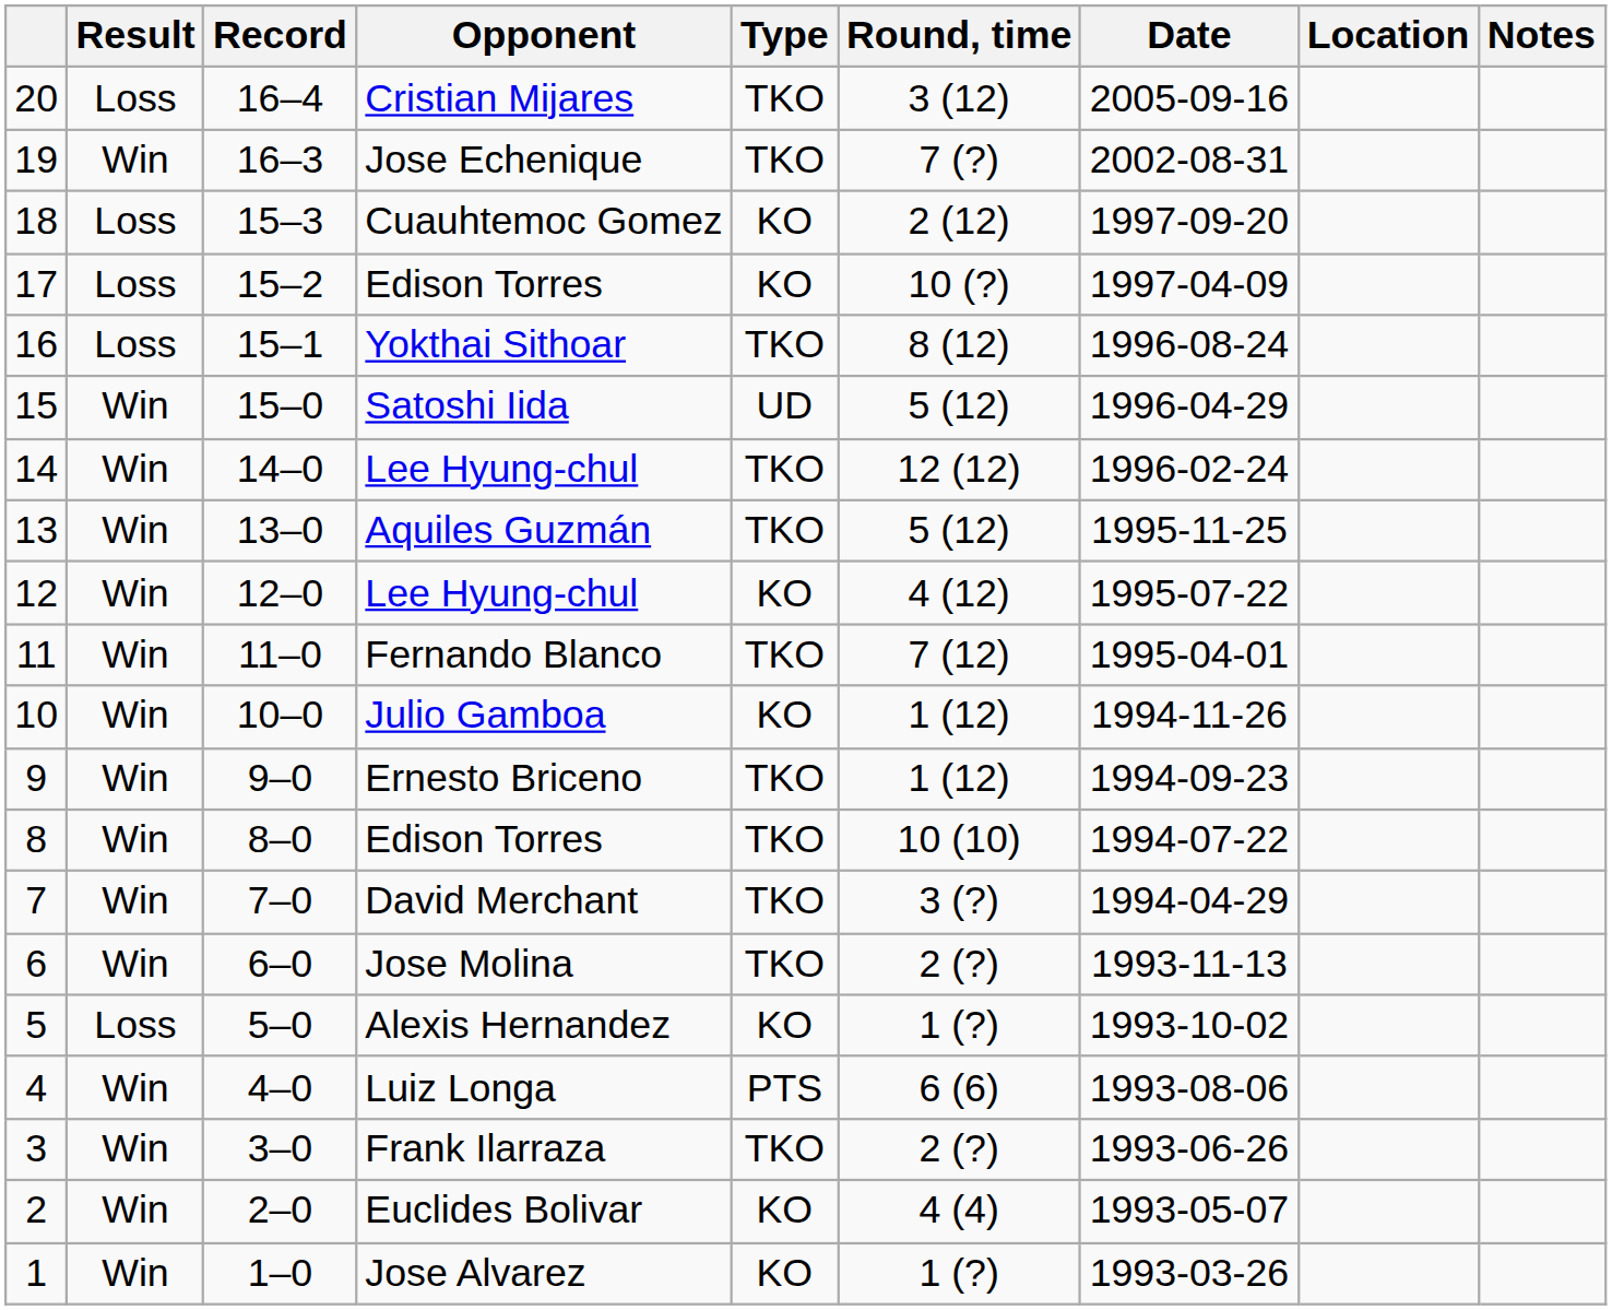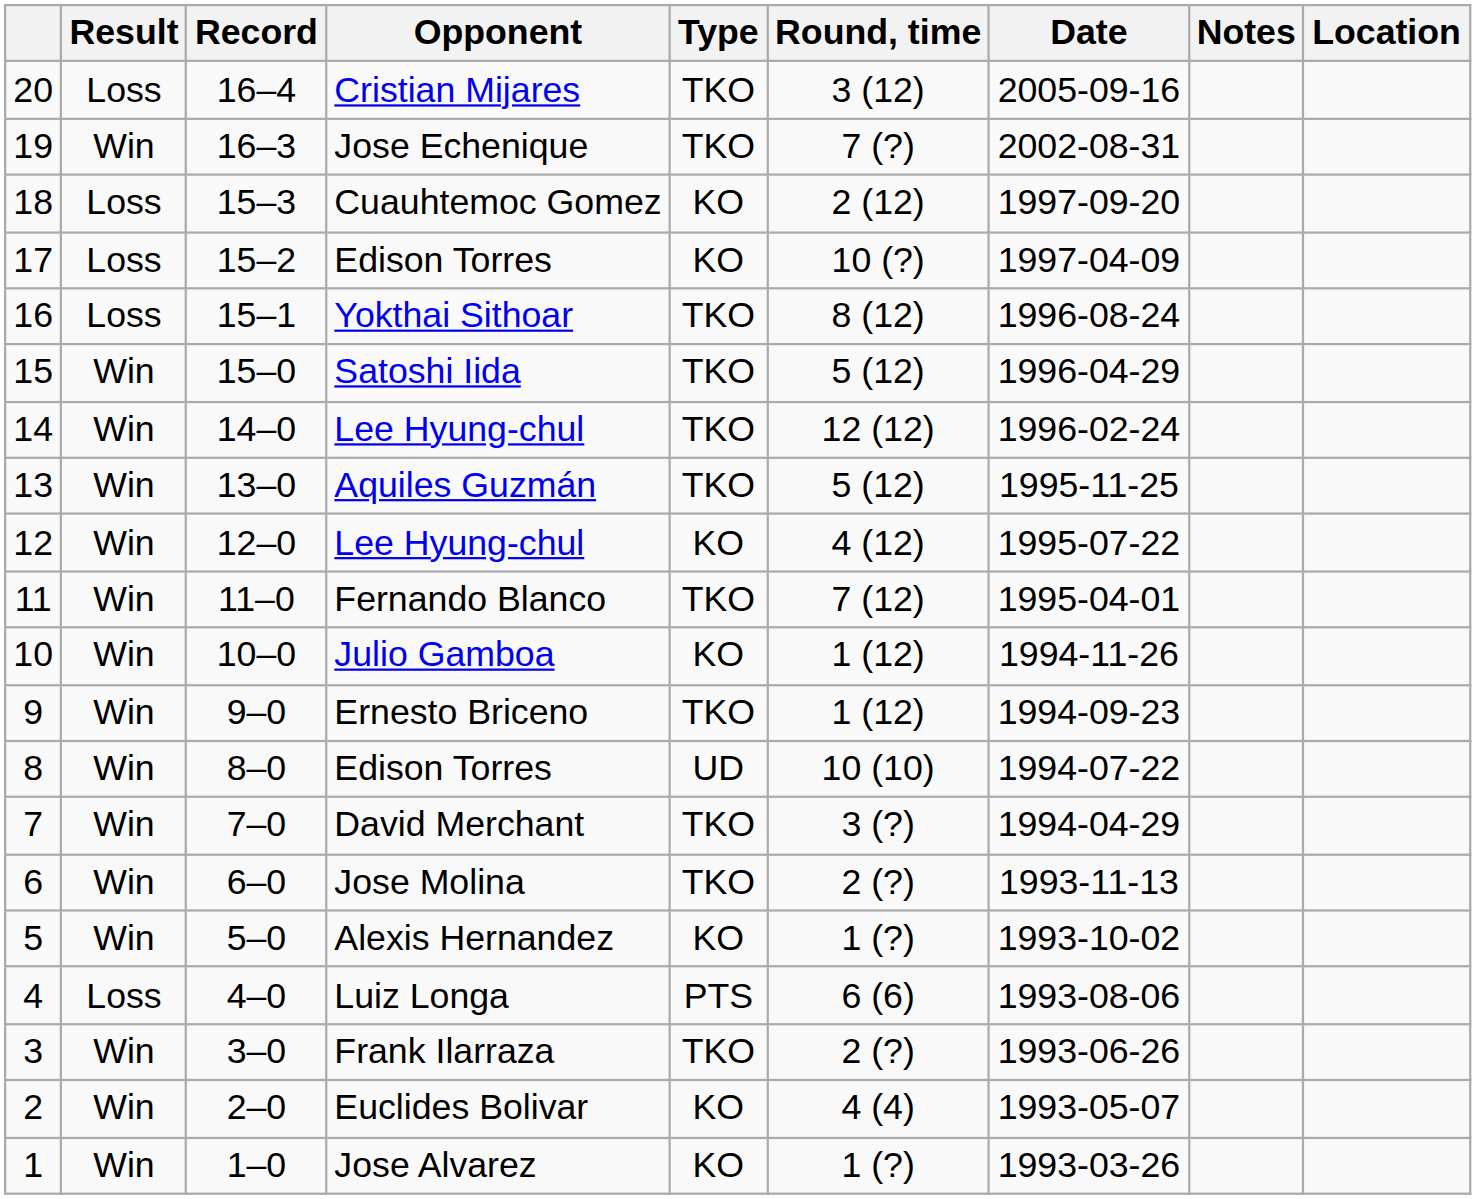 <table class=wikitable style=text-align:center>
 <tr>
 <th></th>
 <th>Result</th>
 <th>Record</th>
 <th>Opponent</th>
 <th>Type</th>
 <th>Round, time</th>
 <th>Date</th>
+<th>Notes</th>
 <th>Location</th>
-<th>Notes</th>
 </tr>
 <tr>
 <td>20</td>
 <td>Loss</td>
 <td>16–4</td>
 <td align=left><a href='#'>Cristian Mijares</a></td>
 <td>TKO</td>
 <td>3 (12)</td>
 <td>2005-09-16</td>
 <td align=left></td>
 <td align=left></td>
 </tr>
 <tr>
 <td>19</td>
 <td>Win</td>
 <td>16–3</td>
 <td align=left>Jose Echenique</td>
 <td>TKO</td>
 <td>7 (?)</td>
 <td>2002-08-31</td>
 <td align=left></td>
 <td align=left></td>
 </tr>
 <tr>
 <td>18</td>
 <td>Loss</td>
 <td>15–3</td>
 <td align=left>Cuauhtemoc Gomez</td>
 <td>KO</td>
 <td>2 (12)</td>
 <td>1997-09-20</td>
 <td align=left></td>
 <td align=left></td>
 </tr>
 <tr>
 <td>17</td>
 <td>Loss</td>
 <td>15–2</td>
 <td align=left>Edison Torres</td>
 <td>KO</td>
 <td>10 (?)</td>
 <td>1997-04-09</td>
 <td align=left></td>
 <td align=left></td>
 </tr>
 <tr>
 <td>16</td>
 <td>Loss</td>
 <td>15–1</td>
 <td align=left><a href='#'>Yokthai Sithoar</a></td>
 <td>TKO</td>
 <td>8 (12)</td>
 <td>1996-08-24</td>
 <td align=left></td>
 <td align=left></td>
 </tr>
 <tr>
 <td>15</td>
 <td>Win</td>
 <td>15–0</td>
 <td align=left><a href='#'>Satoshi Iida</a></td>
-<td>UD</td>
+<td>TKO</td>
 <td>5 (12)</td>
 <td>1996-04-29</td>
 <td align=left></td>
 <td align=left></td>
 </tr>
 <tr>
 <td>14</td>
 <td>Win</td>
 <td>14–0</td>
 <td align=left><a href='#'>Lee Hyung-chul</a></td>
 <td>TKO</td>
 <td>12 (12)</td>
 <td>1996-02-24</td>
 <td align=left></td>
 <td align=left></td>
 </tr>
 <tr>
 <td>13</td>
 <td>Win</td>
 <td>13–0</td>
 <td align=left><a href='#'>Aquiles Guzmán</a></td>
 <td>TKO</td>
 <td>5 (12)</td>
 <td>1995-11-25</td>
 <td align=left></td>
 <td align=left></td>
 </tr>
 <tr>
 <td>12</td>
 <td>Win</td>
 <td>12–0</td>
 <td align=left><a href='#'>Lee Hyung-chul</a></td>
 <td>KO</td>
 <td>4 (12)</td>
 <td>1995-07-22</td>
 <td align=left></td>
 <td align=left></td>
 </tr>
 <tr>
 <td>11</td>
 <td>Win</td>
 <td>11–0</td>
 <td align=left>Fernando Blanco</td>
 <td>TKO</td>
 <td>7 (12)</td>
 <td>1995-04-01</td>
 <td align=left></td>
 <td align=left></td>
 </tr>
 <tr>
 <td>10</td>
 <td>Win</td>
 <td>10–0</td>
 <td align=left><a href='#'>Julio Gamboa</a></td>
 <td>KO</td>
 <td>1 (12)</td>
 <td>1994-11-26</td>
 <td align=left></td>
 <td align=left></td>
 </tr>
 <tr>
 <td>9</td>
 <td>Win</td>
 <td>9–0</td>
 <td align=left>Ernesto Briceno</td>
 <td>TKO</td>
 <td>1 (12)</td>
 <td>1994-09-23</td>
 <td align=left></td>
 <td align=left></td>
 </tr>
 <tr>
 <td>8</td>
 <td>Win</td>
 <td>8–0</td>
 <td align=left>Edison Torres</td>
-<td>TKO</td>
+<td>UD</td>
 <td>10 (10)</td>
 <td>1994-07-22</td>
 <td align=left></td>
 <td align=left></td>
 </tr>
 <tr>
 <td>7</td>
 <td>Win</td>
 <td>7–0</td>
 <td align=left>David Merchant</td>
 <td>TKO</td>
 <td>3 (?)</td>
 <td>1994-04-29</td>
 <td align=left></td>
 <td align=left></td>
 </tr>
 <tr>
 <td>6</td>
 <td>Win</td>
 <td>6–0</td>
 <td align=left>Jose Molina</td>
 <td>TKO</td>
 <td>2 (?)</td>
 <td>1993-11-13</td>
 <td align=left></td>
 <td align=left></td>
 </tr>
 <tr>
 <td>5</td>
-<td>Loss</td>
+<td>Win</td>
 <td>5–0</td>
 <td align=left>Alexis Hernandez</td>
 <td>KO</td>
 <td>1 (?)</td>
 <td>1993-10-02</td>
 <td align=left></td>
 <td align=left></td>
 </tr>
 <tr>
 <td>4</td>
-<td>Win</td>
+<td>Loss</td>
 <td>4–0</td>
 <td align=left>Luiz Longa</td>
 <td>PTS</td>
 <td>6 (6)</td>
 <td>1993-08-06</td>
 <td align=left></td>
 <td align=left></td>
 </tr>
 <tr>
 <td>3</td>
 <td>Win</td>
 <td>3–0</td>
 <td align=left>Frank Ilarraza</td>
 <td>TKO</td>
 <td>2 (?)</td>
 <td>1993-06-26</td>
 <td align=left></td>
 <td align=left></td>
 </tr>
 <tr>
 <td>2</td>
 <td>Win</td>
 <td>2–0</td>
 <td align=left>Euclides Bolivar</td>
 <td>KO</td>
 <td>4 (4)</td>
 <td>1993-05-07</td>
 <td align=left></td>
 <td align=left></td>
 </tr>
 <tr>
 <td>1</td>
 <td>Win</td>
 <td>1–0</td>
 <td align=left>Jose Alvarez</td>
 <td>KO</td>
 <td>1 (?)</td>
 <td>1993-03-26</td>
 <td align=left></td>
 <td align=left></td>
 </tr>
 </table>
